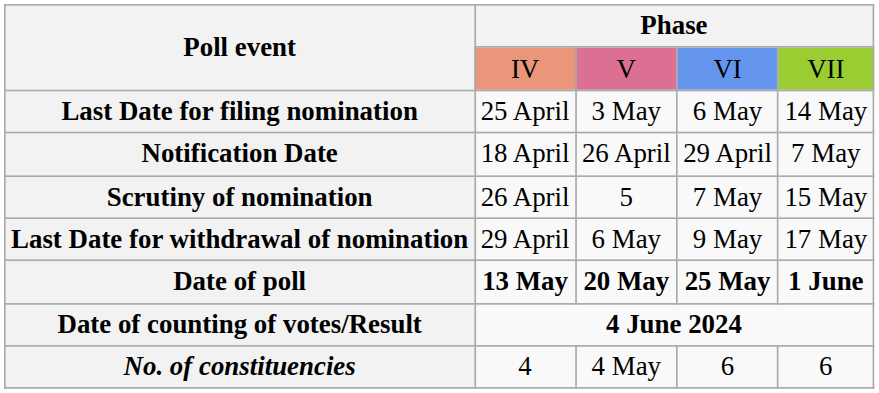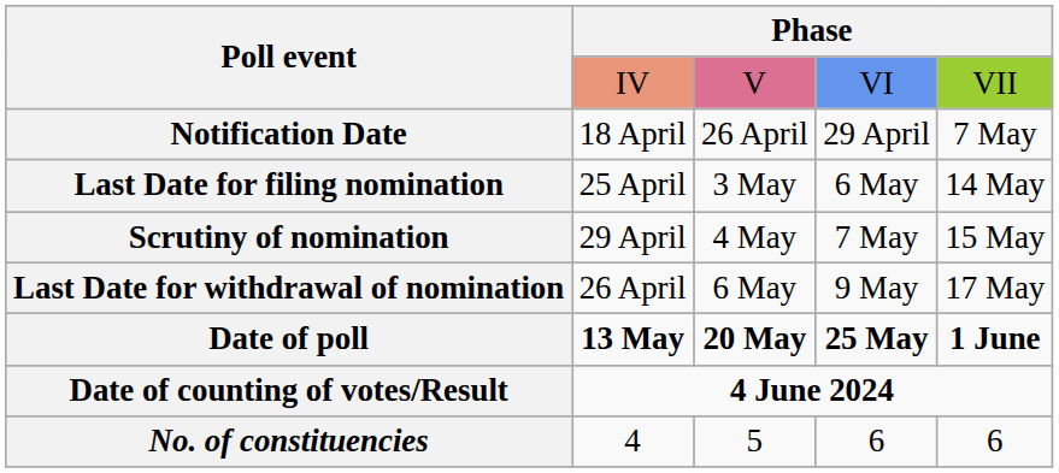 <table class="wikitable" style="text-align:center;">
 <tr>
 <th rowspan=2>Poll event</th>
 <th colspan="4">Phase</th>
 </tr>
 <tr>
 <td bgcolor=#E9967A>IV</td>
 <td bgcolor=#DB7093>V</td>
 <td bgcolor=#6495ED>VI</td>
 <td bgcolor=#9ACD32>VII</td>
 </tr>
 <tr>
+<th>Notification Date</th>
+<td>18 April</td>
+<td>26 April</td>
+<td>29 April</td>
+<td>7 May</td>
+</tr>
+<tr>
 <th>Last Date for filing nomination</th>
 <td>25 April</td>
 <td>3 May</td>
 <td>6 May</td>
 <td>14 May</td>
 </tr>
 <tr>
-<th>Notification Date</th>
-<td>18 April</td>
-<td>26 April</td>
+<th>Scrutiny of nomination</th>
 <td>29 April</td>
-<td>7 May</td>
-</tr>
-<tr>
-<th>Scrutiny of nomination</th>
-<td>26 April</td>
-<td>5</td>
+<td>4 May</td>
 <td>7 May</td>
 <td>15 May</td>
 </tr>
 <tr>
 <th>Last Date for withdrawal of nomination</th>
-<td>29 April</td>
+<td>26 April</td>
 <td>6 May</td>
 <td>9 May</td>
 <td>17 May</td>
 </tr>
 <tr>
 <th>Date of poll</th>
 <td><strong>13 May</strong></td>
 <td><strong>20 May</strong></td>
 <td><strong>25 May</strong></td>
 <td><strong>1 June</strong></td>
 </tr>
 <tr>
 <th>Date of counting of votes/Result</th>
 <td colspan="4"><strong>4 June 2024</strong></td>
 </tr>
 <tr>
 <th><strong><em>No. of constituencies</em></strong></th>
 <td>4</td>
-<td>4 May</td>
+<td>5</td>
 <td>6</td>
 <td>6</td>
 </tr>
 </table>
